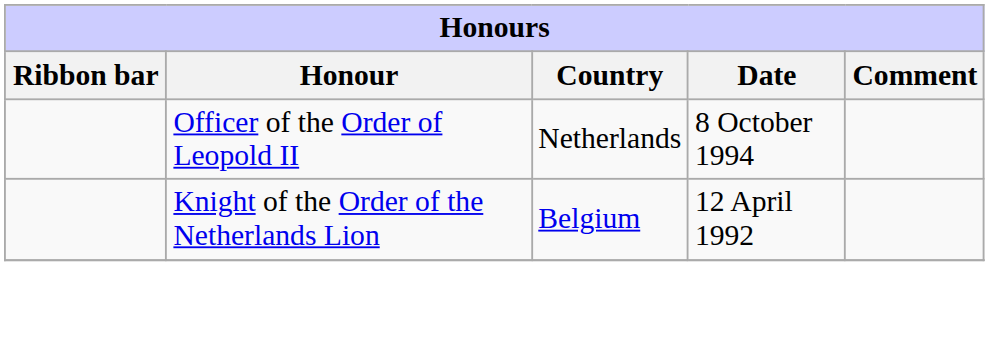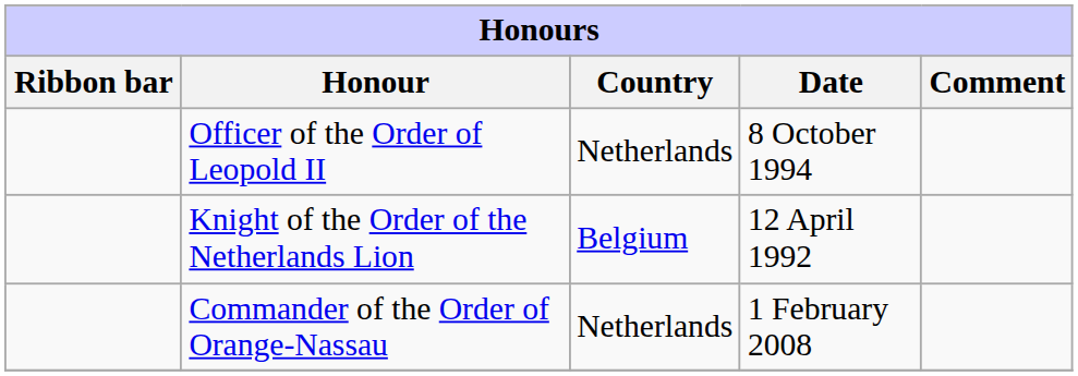 <table class="wikitable" style="width:60%;">
 <tr style="background:#ccf; text-align:center;">
 <td colspan=5><strong>Honours</strong></td>
 </tr>
 <tr>
 <th style="width:80px;">Ribbon bar</th>
 <th>Honour</th>
 <th>Country</th>
 <th>Date</th>
 <th>Comment</th>
 </tr>
 <tr>
 <td></td>
 <td><a href='#'>Officer</a> of the <a href='#'>Order of Leopold II</a></td>
 <td>Netherlands</td>
 <td>8 October 1994</td>
 <td></td>
 </tr>
 <tr>
 <td></td>
 <td><a href='#'>Knight</a> of the <a href='#'>Order of the Netherlands Lion</a></td>
 <td><a href='#'>Belgium</a></td>
 <td>12 April 1992</td>
 <td></td>
 </tr>
 <tr>
+<td></td>
+<td><a href='#'>Commander</a> of the <a href='#'>Order of Orange-Nassau</a></td>
+<td>Netherlands</td>
+<td>1 February 2008</td>
+<td></td>
+</tr>
+<tr>
 </tr>
 </table>
